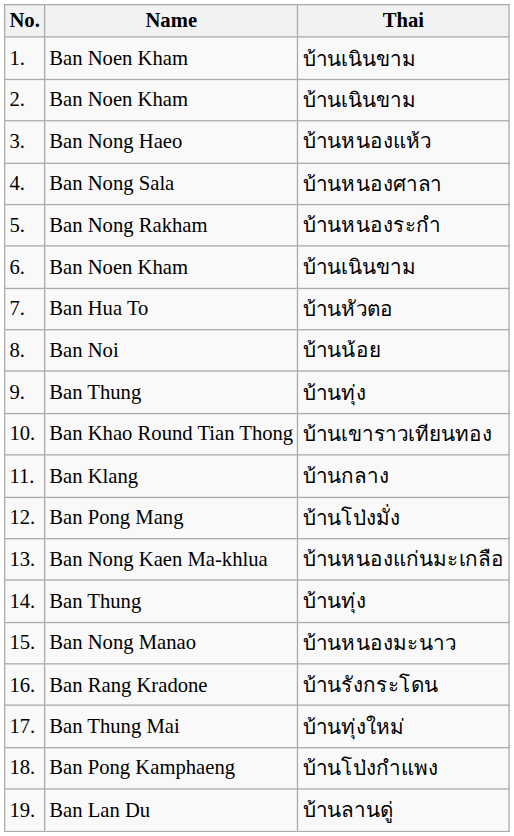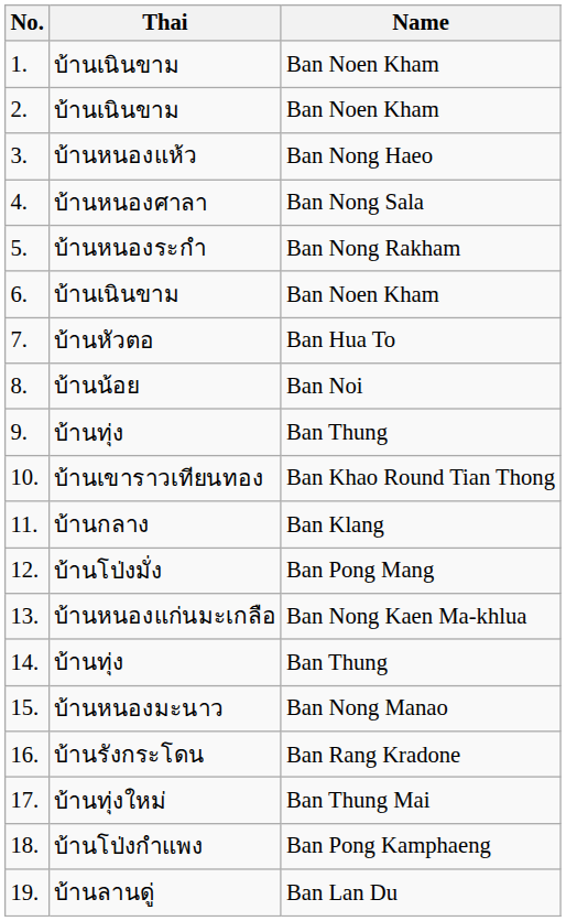 <table class="wikitable sortable">
 <tr>
 <th>No.</th>
+<th>Thai</th>
 <th>Name</th>
-<th>Thai</th>
 </tr>
 <tr>
 <td>1.</td>
+<td>บ้านเนินขาม</td>
 <td>Ban Noen Kham</td>
-<td>บ้านเนินขาม</td>
 </tr>
 <tr>
 <td>2.</td>
+<td>บ้านเนินขาม</td>
 <td>Ban Noen Kham</td>
-<td>บ้านเนินขาม</td>
 </tr>
 <tr>
 <td>3.</td>
+<td>บ้านหนองแห้ว</td>
 <td>Ban Nong Haeo</td>
-<td>บ้านหนองแห้ว</td>
 </tr>
 <tr>
 <td>4.</td>
+<td>บ้านหนองศาลา</td>
 <td>Ban Nong Sala</td>
-<td>บ้านหนองศาลา</td>
 </tr>
 <tr>
 <td>5.</td>
+<td>บ้านหนองระกำ</td>
 <td>Ban Nong Rakham</td>
-<td>บ้านหนองระกำ</td>
 </tr>
 <tr>
 <td>6.</td>
+<td>บ้านเนินขาม</td>
 <td>Ban Noen Kham</td>
-<td>บ้านเนินขาม</td>
 </tr>
 <tr>
 <td>7.</td>
+<td>บ้านหัวตอ</td>
 <td>Ban Hua To</td>
-<td>บ้านหัวตอ</td>
 </tr>
 <tr>
 <td>8.</td>
+<td>บ้านน้อย</td>
 <td>Ban Noi</td>
-<td>บ้านน้อย</td>
 </tr>
 <tr>
 <td>9.</td>
+<td>บ้านทุ่ง</td>
 <td>Ban Thung</td>
-<td>บ้านทุ่ง</td>
 </tr>
 <tr>
 <td>10.</td>
+<td>บ้านเขาราวเทียนทอง</td>
 <td>Ban Khao Round Tian Thong</td>
-<td>บ้านเขาราวเทียนทอง</td>
 </tr>
 <tr>
 <td>11.</td>
+<td>บ้านกลาง</td>
 <td>Ban Klang</td>
-<td>บ้านกลาง</td>
 </tr>
 <tr>
 <td>12.</td>
+<td>บ้านโป่งมั่ง</td>
 <td>Ban Pong Mang</td>
-<td>บ้านโป่งมั่ง</td>
 </tr>
 <tr>
 <td>13.</td>
+<td>บ้านหนองแก่นมะเกลือ</td>
 <td>Ban Nong Kaen Ma-khlua</td>
-<td>บ้านหนองแก่นมะเกลือ</td>
 </tr>
 <tr>
 <td>14.</td>
+<td>บ้านทุ่ง</td>
 <td>Ban Thung</td>
-<td>บ้านทุ่ง</td>
 </tr>
 <tr>
 <td>15.</td>
+<td>บ้านหนองมะนาว</td>
 <td>Ban Nong Manao</td>
-<td>บ้านหนองมะนาว</td>
 </tr>
 <tr>
 <td>16.</td>
+<td>บ้านรังกระโดน</td>
 <td>Ban Rang Kradone</td>
-<td>บ้านรังกระโดน</td>
 </tr>
 <tr>
 <td>17.</td>
+<td>บ้านทุ่งใหม่</td>
 <td>Ban Thung Mai</td>
-<td>บ้านทุ่งใหม่</td>
 </tr>
 <tr>
 <td>18.</td>
+<td>บ้านโป่งกำแพง</td>
 <td>Ban Pong Kamphaeng</td>
-<td>บ้านโป่งกำแพง</td>
 </tr>
 <tr>
 <td>19.</td>
+<td>บ้านลานดู่</td>
 <td>Ban Lan Du</td>
-<td>บ้านลานดู่</td>
 </tr>
 </table>
